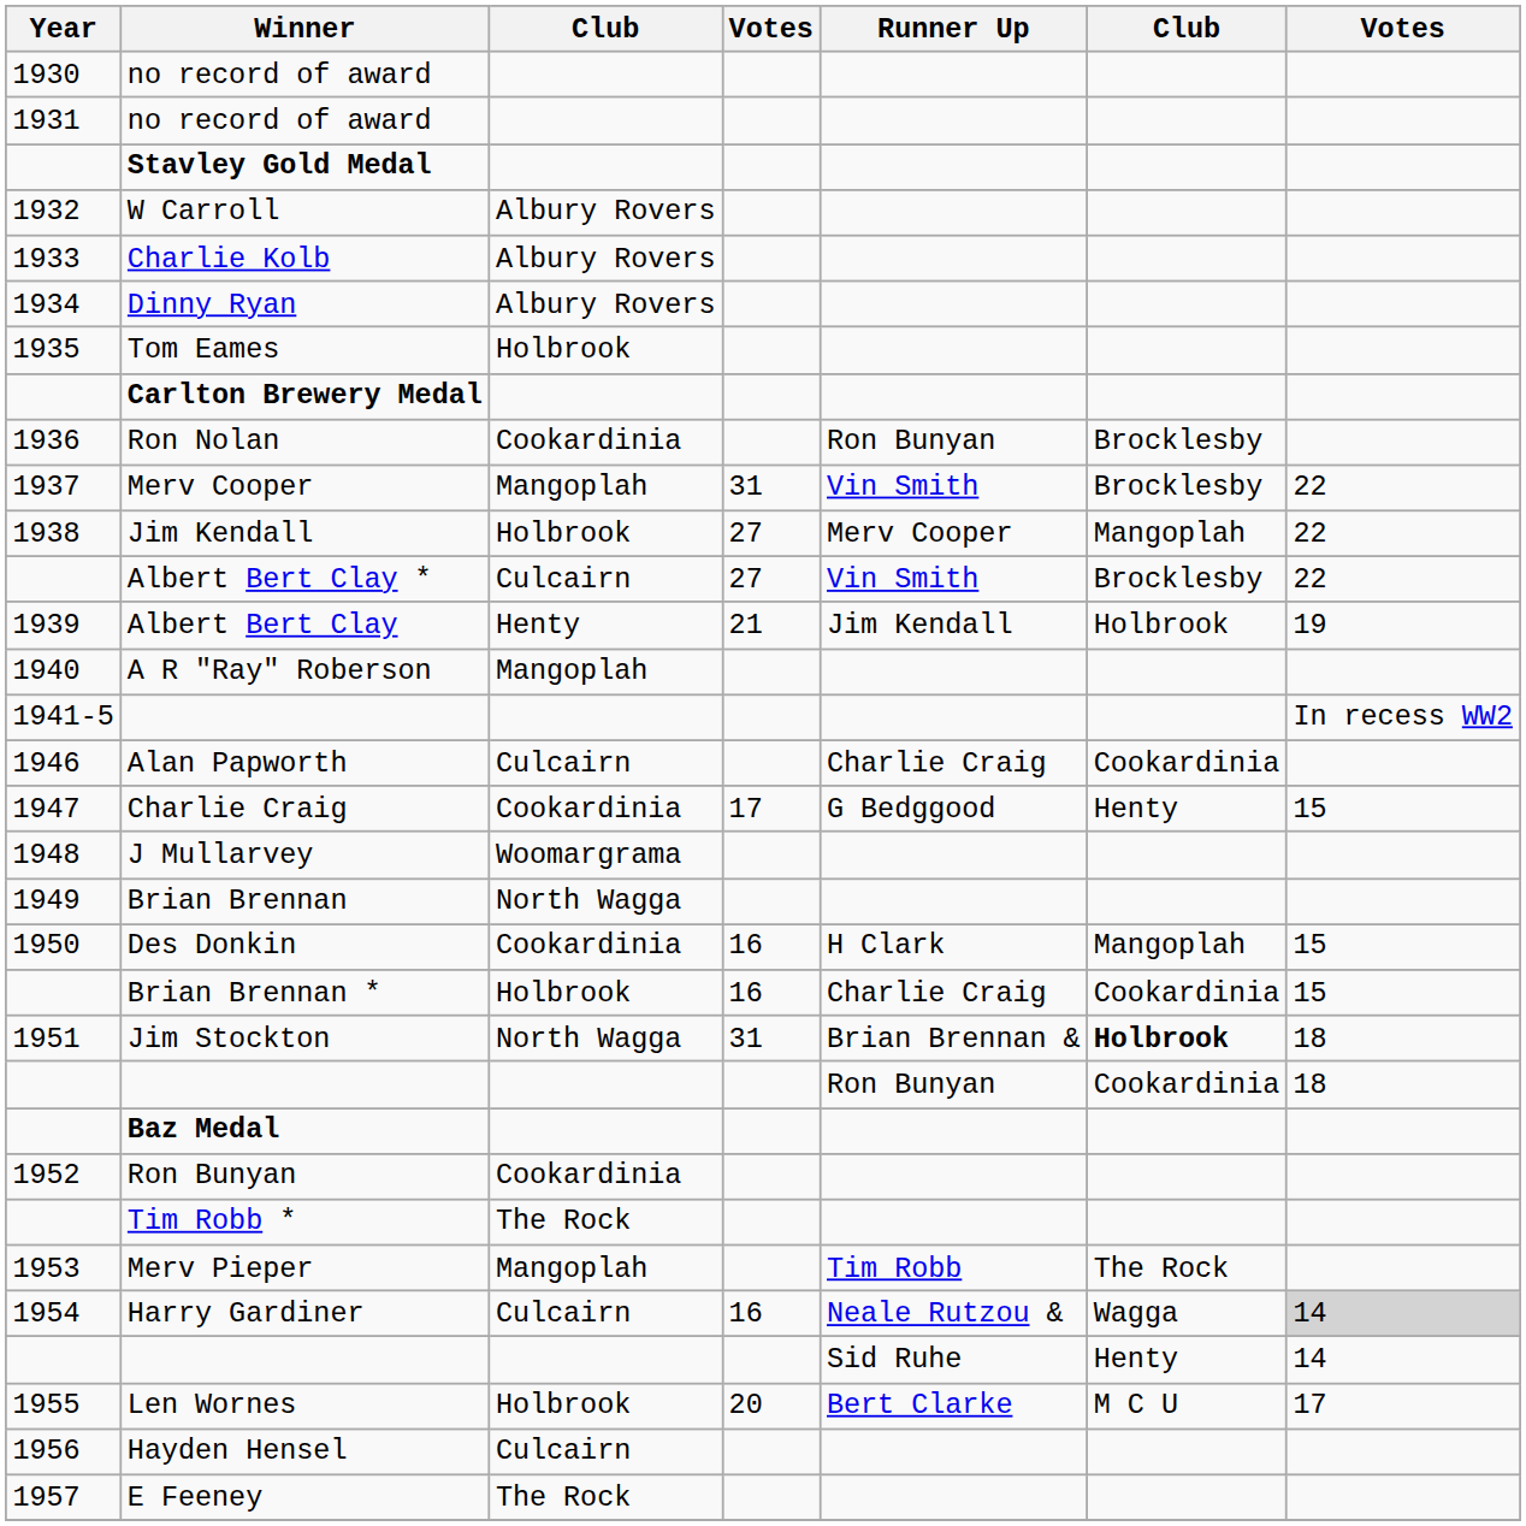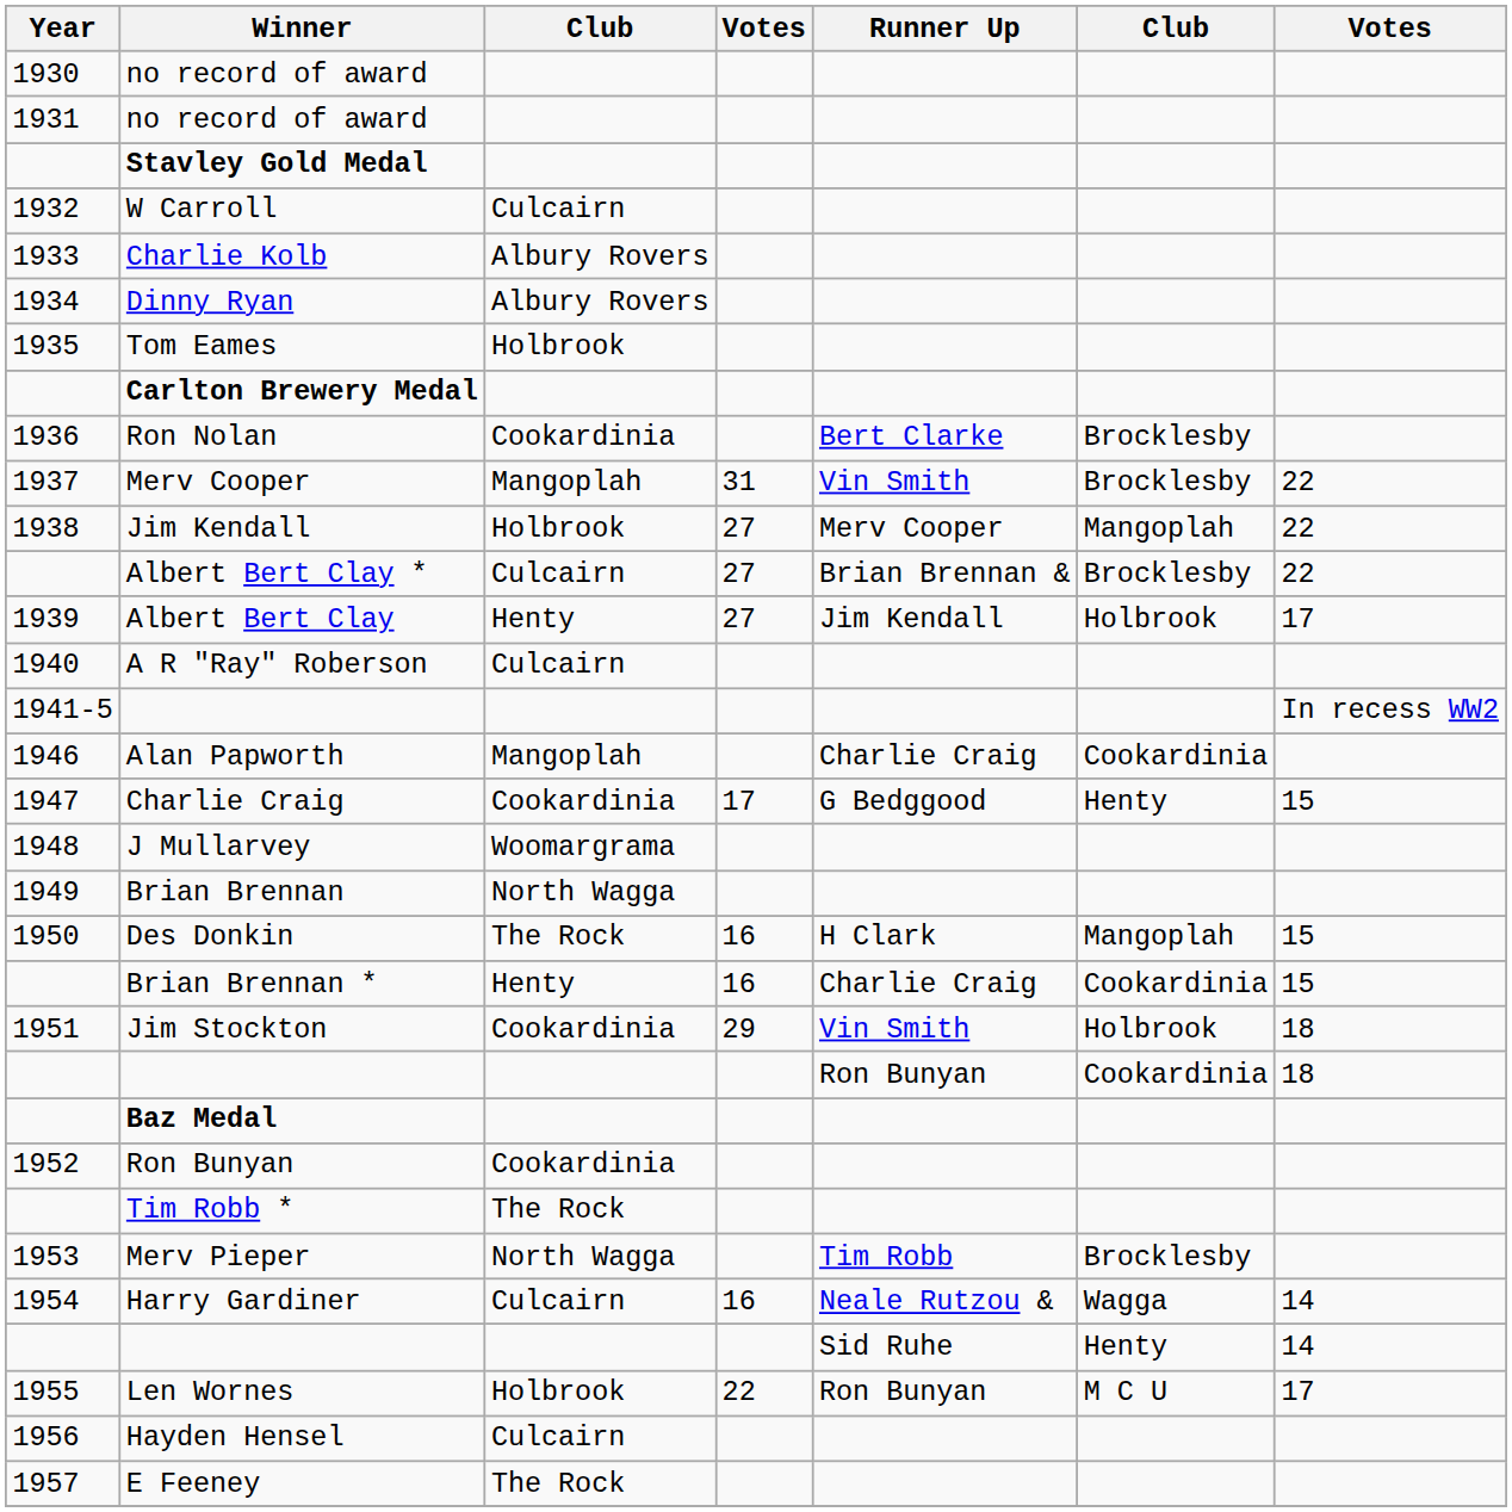 <table class="wikitable sortable">
 <tr>
 <th>Year</th>
 <th>Winner</th>
 <th>Club</th>
 <th>Votes</th>
 <th>Runner Up</th>
 <th>Club</th>
 <th>Votes</th>
 </tr>
 <tr>
 <td>1930</td>
 <td>no record of award</td>
 <td></td>
 <td></td>
 <td></td>
 <td></td>
 <td></td>
 </tr>
 <tr>
 <td>1931</td>
 <td>no record of award</td>
 <td></td>
 <td></td>
 <td></td>
 <td></td>
 <td></td>
 </tr>
 <tr>
 <td></td>
 <td><strong>Stavley Gold Medal</strong></td>
 <td></td>
 <td></td>
 <td></td>
 <td></td>
 <td></td>
 </tr>
 <tr>
 <td>1932</td>
 <td>W Carroll</td>
-<td>Albury Rovers</td>
+<td>Culcairn</td>
 <td></td>
 <td></td>
 <td></td>
 <td></td>
 </tr>
 <tr>
 <td>1933</td>
 <td><a href='#'>Charlie Kolb</a></td>
 <td>Albury Rovers</td>
 <td></td>
 <td></td>
 <td></td>
 <td></td>
 </tr>
 <tr>
 <td>1934</td>
 <td><a href='#'>Dinny Ryan</a></td>
 <td>Albury Rovers</td>
 <td></td>
 <td></td>
 <td></td>
 <td></td>
 </tr>
 <tr>
 <td>1935</td>
 <td>Tom Eames</td>
 <td>Holbrook</td>
 <td></td>
 <td></td>
 <td></td>
 <td></td>
 </tr>
 <tr>
 <td></td>
 <td><strong>Carlton Brewery Medal</strong></td>
 <td></td>
 <td></td>
 <td></td>
 <td></td>
 <td></td>
 </tr>
 <tr>
 <td>1936</td>
 <td>Ron Nolan</td>
 <td>Cookardinia</td>
 <td></td>
-<td>Ron Bunyan</td>
+<td><a href='#'>Bert Clarke</a></td>
 <td>Brocklesby</td>
 <td></td>
 </tr>
 <tr>
 <td>1937</td>
 <td>Merv Cooper</td>
 <td>Mangoplah</td>
 <td>31</td>
 <td><a href='#'>Vin Smith</a></td>
 <td>Brocklesby</td>
 <td>22</td>
 </tr>
 <tr>
 <td>1938</td>
 <td>Jim Kendall</td>
 <td>Holbrook</td>
 <td>27</td>
 <td>Merv Cooper</td>
 <td>Mangoplah</td>
 <td>22</td>
 </tr>
 <tr>
 <td></td>
 <td>Albert <a href='#'>Bert Clay</a> * </td>
 <td>Culcairn</td>
 <td>27</td>
-<td><a href='#'>Vin Smith</a></td>
+<td>Brian Brennan &</td>
 <td>Brocklesby</td>
 <td>22</td>
 </tr>
 <tr>
 <td>1939</td>
 <td>Albert <a href='#'>Bert Clay</a></td>
 <td>Henty</td>
-<td>21</td>
+<td>27</td>
 <td>Jim Kendall</td>
 <td>Holbrook</td>
-<td>19</td>
+<td>17</td>
 </tr>
 <tr>
 <td>1940</td>
 <td>A R "Ray" Roberson</td>
-<td>Mangoplah</td>
+<td>Culcairn</td>
 <td></td>
 <td></td>
 <td></td>
 <td></td>
 </tr>
 <tr>
 <td>1941-5</td>
 <td></td>
 <td></td>
 <td></td>
 <td></td>
 <td></td>
 <td>In recess <a href='#'>WW2</a></td>
 </tr>
 <tr>
 <td>1946</td>
 <td>Alan Papworth</td>
-<td>Culcairn</td>
+<td>Mangoplah</td>
 <td></td>
 <td>Charlie Craig</td>
 <td>Cookardinia</td>
 <td></td>
 </tr>
 <tr>
 <td>1947</td>
 <td>Charlie Craig</td>
 <td>Cookardinia</td>
 <td>17</td>
 <td>G Bedggood</td>
 <td>Henty</td>
 <td>15</td>
 </tr>
 <tr>
 <td>1948</td>
 <td>J Mullarvey</td>
 <td>Woomargrama</td>
 <td></td>
 <td></td>
 <td></td>
 <td></td>
 </tr>
 <tr>
 <td>1949</td>
 <td>Brian Brennan</td>
 <td>North Wagga</td>
 <td></td>
 <td></td>
 <td></td>
 <td></td>
 </tr>
 <tr>
 <td>1950</td>
 <td>Des Donkin</td>
-<td>Cookardinia</td>
+<td>The Rock</td>
 <td>16</td>
 <td>H Clark</td>
 <td>Mangoplah</td>
 <td>15</td>
 </tr>
 <tr>
 <td></td>
 <td>Brian Brennan * </td>
-<td>Holbrook</td>
+<td>Henty</td>
 <td>16</td>
 <td>Charlie Craig</td>
 <td>Cookardinia</td>
 <td>15</td>
 </tr>
 <tr>
 <td>1951</td>
 <td>Jim Stockton</td>
-<td>North Wagga</td>
-<td>31</td>
-<td>Brian Brennan &</td>
-<td><strong>Holbrook</strong></td>
+<td>Cookardinia</td>
+<td>29</td>
+<td><a href='#'>Vin Smith</a></td>
+<td>Holbrook</td>
 <td>18</td>
 </tr>
 <tr>
 <td></td>
 <td></td>
 <td></td>
 <td></td>
 <td>Ron Bunyan</td>
 <td>Cookardinia</td>
 <td>18</td>
 </tr>
 <tr>
 <td></td>
 <td><strong>Baz Medal</strong></td>
 <td></td>
 <td></td>
 <td></td>
 <td></td>
 <td></td>
 </tr>
 <tr>
 <td>1952</td>
 <td>Ron Bunyan</td>
 <td>Cookardinia</td>
 <td></td>
 <td></td>
 <td></td>
 <td></td>
 </tr>
 <tr>
 <td></td>
 <td><a href='#'>Tim Robb</a> * </td>
 <td>The Rock</td>
 <td></td>
 <td></td>
 <td></td>
 <td></td>
 </tr>
 <tr>
 <td>1953</td>
 <td>Merv Pieper</td>
-<td>Mangoplah</td>
+<td>North Wagga</td>
 <td></td>
 <td><a href='#'>Tim Robb</a></td>
-<td>The Rock</td>
+<td>Brocklesby</td>
 <td></td>
 </tr>
 <tr>
 <td>1954</td>
 <td>Harry Gardiner</td>
 <td>Culcairn</td>
 <td>16</td>
 <td><a href='#'>Neale Rutzou</a> &</td>
 <td>Wagga</td>
-<td style="background: lightgrey;">14</td>
+<td>14</td>
 </tr>
 <tr>
 <td></td>
 <td></td>
 <td></td>
 <td></td>
 <td>Sid Ruhe</td>
 <td>Henty</td>
 <td>14</td>
 </tr>
 <tr>
 <td>1955</td>
 <td>Len Wornes</td>
 <td>Holbrook</td>
-<td>20</td>
-<td><a href='#'>Bert Clarke</a></td>
+<td>22</td>
+<td>Ron Bunyan</td>
 <td>M C U</td>
 <td>17</td>
 </tr>
 <tr>
 <td>1956</td>
 <td>Hayden Hensel</td>
 <td>Culcairn</td>
 <td></td>
 <td></td>
 <td></td>
 <td></td>
 </tr>
 <tr>
 <td>1957</td>
 <td>E Feeney</td>
 <td>The Rock</td>
 <td></td>
 <td></td>
 <td></td>
 <td></td>
 </tr>
 <tr>
 </tr>
 </table>
